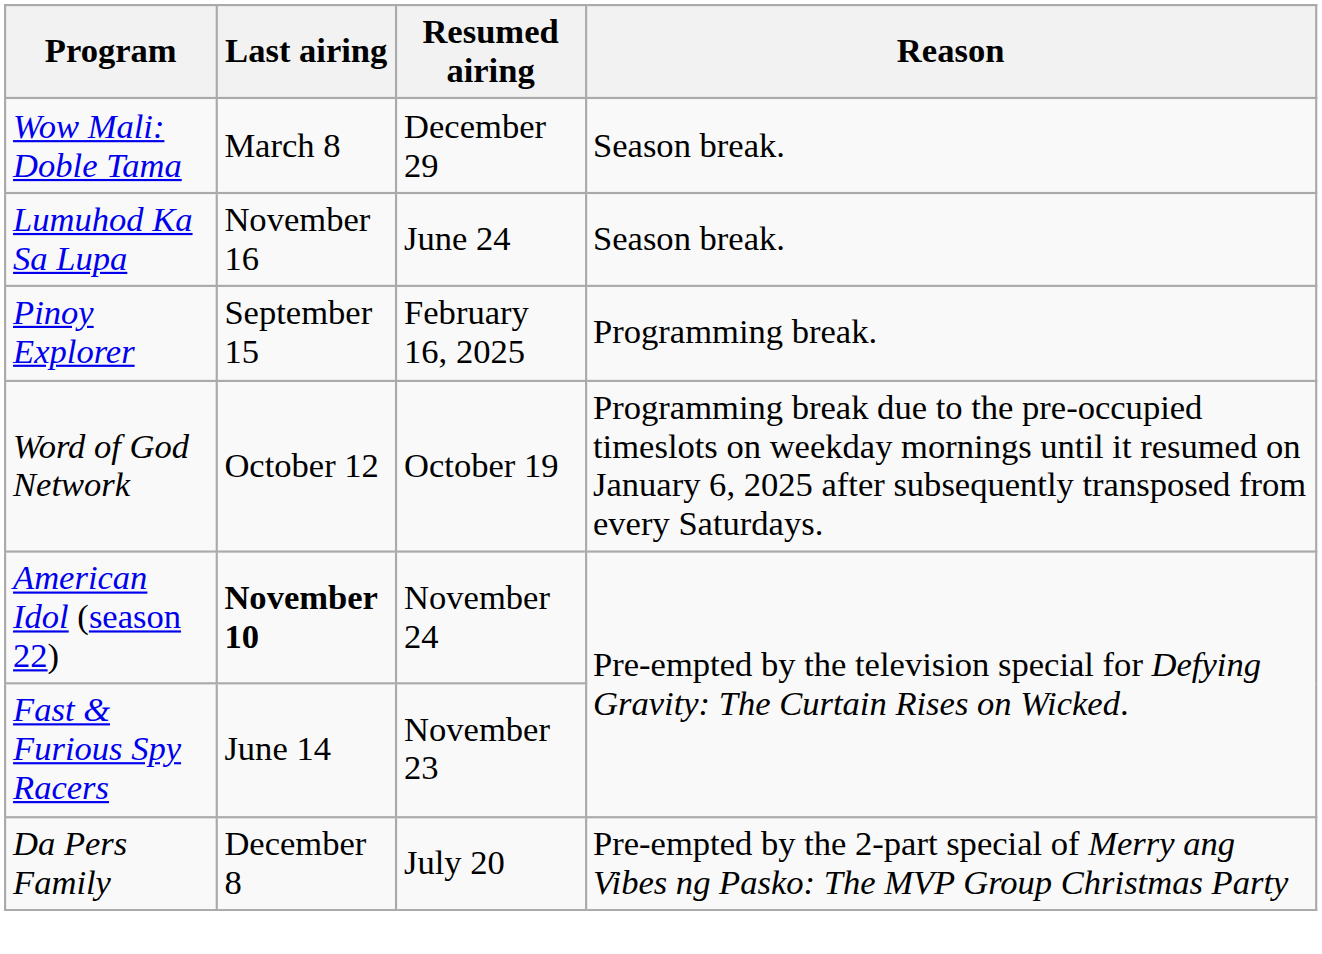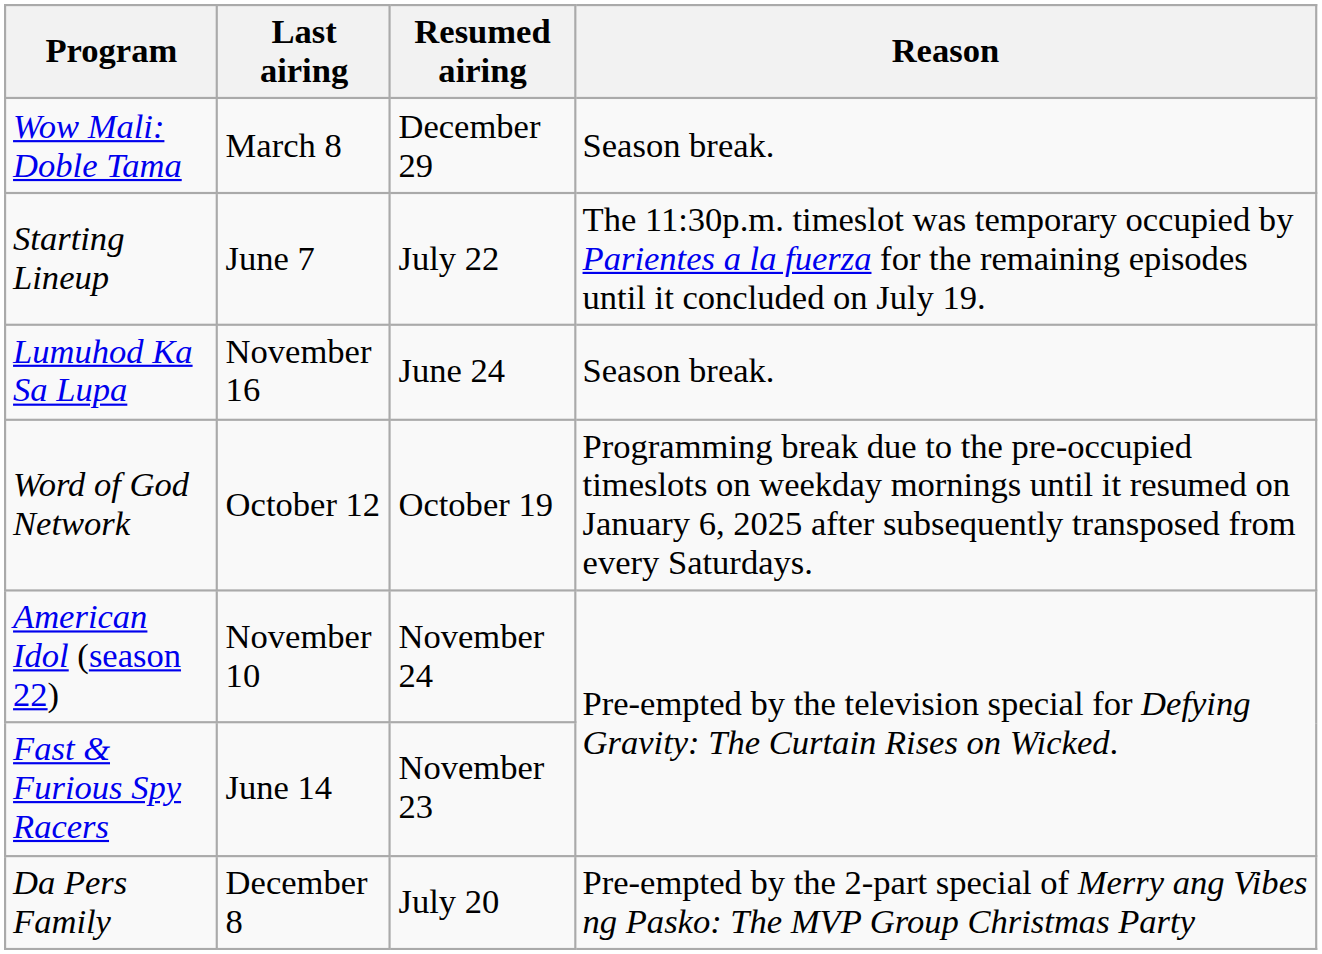 <table class="wikitable">
 <tr>
 <th>Program</th>
 <th>Last airing</th>
 <th>Resumed airing</th>
 <th>Reason</th>
 </tr>
 <tr>
 <td><em><a href='#'>Wow Mali: Doble Tama</a></em></td>
 <td>March 8</td>
 <td>December 29</td>
 <td>Season break.</td>
 </tr>
 <tr>
+<td><em>Starting Lineup</em></td>
+<td>June 7</td>
+<td>July 22</td>
+<td>The 11:30p.m. timeslot was temporary occupied by <em><a href='#'>Parientes a la fuerza</a></em> for the remaining episodes until it concluded on July 19.</td>
+</tr>
+<tr>
 <td><em><a href='#'>Lumuhod Ka Sa Lupa</a></em></td>
 <td>November 16</td>
 <td>June 24</td>
 <td>Season break.</td>
-</tr>
-<tr>
-<td><em><a href='#'>Pinoy Explorer</a></em></td>
-<td>September 15</td>
-<td>February 16, 2025</td>
-<td>Programming break.</td>
 </tr>
 <tr>
 <td><em>Word of God Network</em></td>
 <td>October 12</td>
 <td>October 19</td>
 <td>Programming break due to the pre-occupied timeslots on weekday mornings until it resumed on January 6, 2025 after subsequently transposed from every Saturdays.</td>
 </tr>
 <tr>
 <td><em><a href='#'>American Idol</a></em> (<a href='#'>season 22</a>)</td>
-<td><strong>November 10</strong></td>
+<td>November 10</td>
 <td>November 24</td>
 <td rowspan="2">Pre-empted by the television special for <em>Defying Gravity: The Curtain Rises on Wicked</em>.</td>
 </tr>
 <tr>
 <td><em><a href='#'>Fast & Furious Spy Racers</a></em></td>
 <td>June 14</td>
 <td>November 23</td>
 </tr>
 <tr>
 <td><em>Da Pers Family</em></td>
 <td>December 8</td>
 <td>July 20</td>
 <td>Pre-empted by the 2-part special of <em>Merry ang Vibes ng Pasko: The MVP Group Christmas Party</em></td>
 </tr>
 </table>
